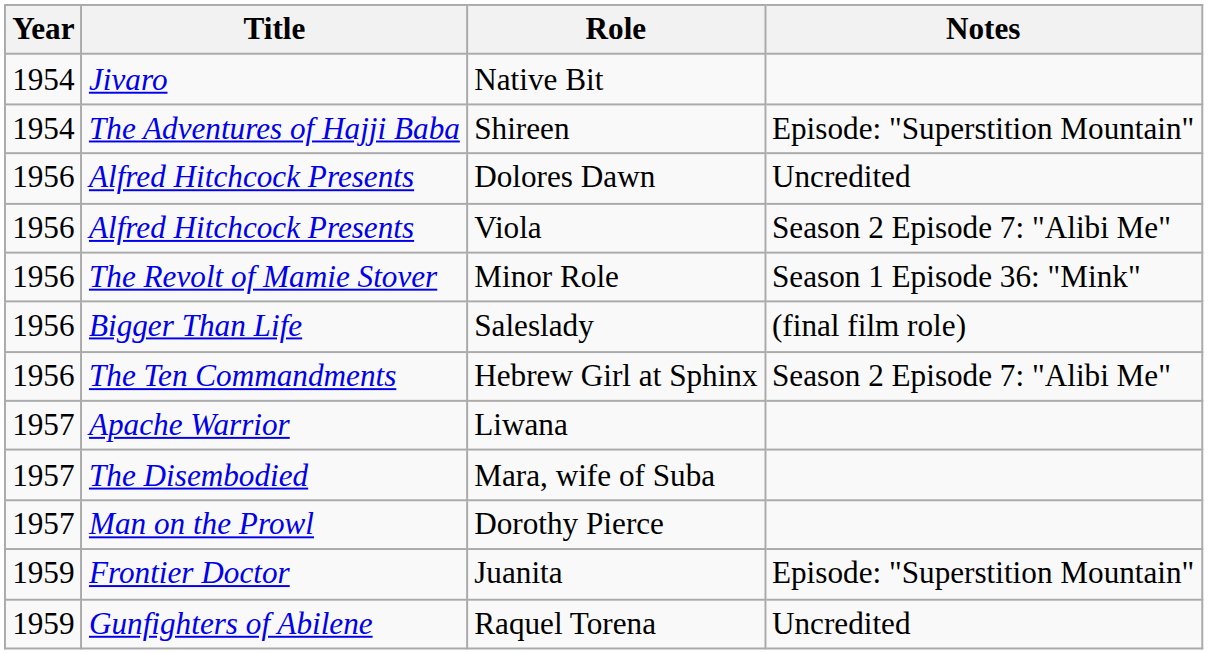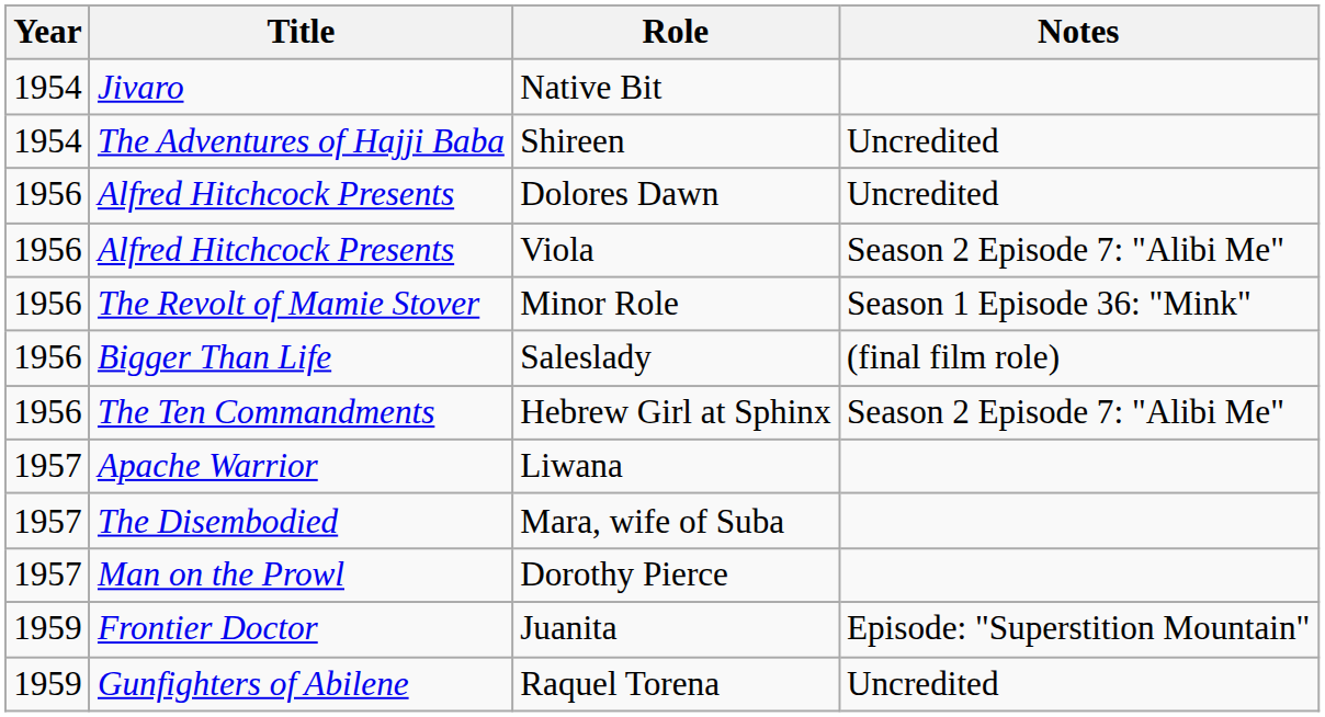 <table class="wikitable">
 <tr>
 <th>Year</th>
 <th>Title</th>
 <th>Role</th>
 <th>Notes</th>
 </tr>
 <tr>
 <td>1954</td>
 <td><em><a href='#'>Jivaro</a></em></td>
 <td>Native Bit</td>
 <td></td>
 </tr>
 <tr>
 <td>1954</td>
 <td><em><a href='#'>The Adventures of Hajji Baba</a></em></td>
 <td>Shireen</td>
-<td>Episode: "Superstition Mountain"</td>
+<td>Uncredited</td>
 </tr>
 <tr>
 <td>1956</td>
 <td><em><a href='#'>Alfred Hitchcock Presents</a></em></td>
 <td>Dolores Dawn</td>
 <td>Uncredited</td>
 </tr>
 <tr>
 <td>1956</td>
 <td><em><a href='#'>Alfred Hitchcock Presents</a></em></td>
 <td>Viola</td>
 <td>Season 2 Episode 7: "Alibi Me"</td>
 </tr>
 <tr>
 <td>1956</td>
 <td><em><a href='#'>The Revolt of Mamie Stover</a></em></td>
 <td>Minor Role</td>
 <td>Season 1 Episode 36: "Mink"</td>
 </tr>
 <tr>
 <td>1956</td>
 <td><em><a href='#'>Bigger Than Life</a></em></td>
 <td>Saleslady</td>
 <td>(final film role)</td>
 </tr>
 <tr>
 <td>1956</td>
 <td><em><a href='#'>The Ten Commandments</a></em></td>
 <td>Hebrew Girl at Sphinx</td>
 <td>Season 2 Episode 7: "Alibi Me"</td>
 </tr>
 <tr>
 <td>1957</td>
 <td><em><a href='#'>Apache Warrior</a></em></td>
 <td>Liwana</td>
 <td></td>
 </tr>
 <tr>
 <td>1957</td>
 <td><em><a href='#'>The Disembodied</a></em></td>
 <td>Mara, wife of Suba</td>
 <td></td>
 </tr>
 <tr>
 <td>1957</td>
 <td><em><a href='#'>Man on the Prowl</a></em></td>
 <td>Dorothy Pierce</td>
 <td></td>
 </tr>
 <tr>
 <td>1959</td>
 <td><em><a href='#'>Frontier Doctor</a></em></td>
 <td>Juanita</td>
 <td>Episode: "Superstition Mountain"</td>
 </tr>
 <tr>
 <td>1959</td>
 <td><em><a href='#'>Gunfighters of Abilene</a></em></td>
 <td>Raquel Torena</td>
 <td>Uncredited</td>
 </tr>
 </table>
